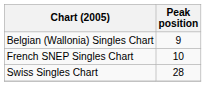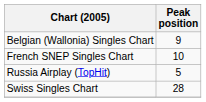 <table class="wikitable sortable">
 <tr>
 <th align="left">Chart (2005)</th>
 <th align="center">Peak<br>position</th>
 </tr>
 <tr>
 <td align="left">Belgian (Wallonia) Singles Chart</td>
 <td align="center">9</td>
 </tr>
 <tr>
 <td align="left">French SNEP Singles Chart</td>
 <td align="center">10</td>
 </tr>
 <tr>
+<td>Russia Airplay (<a href='#'>TopHit</a>)</td>
+<td align="center">5</td>
+</tr>
+<tr>
 <td align="left">Swiss Singles Chart</td>
 <td align="center">28</td>
 </tr>
 <tr>
 </tr>
 </table>
